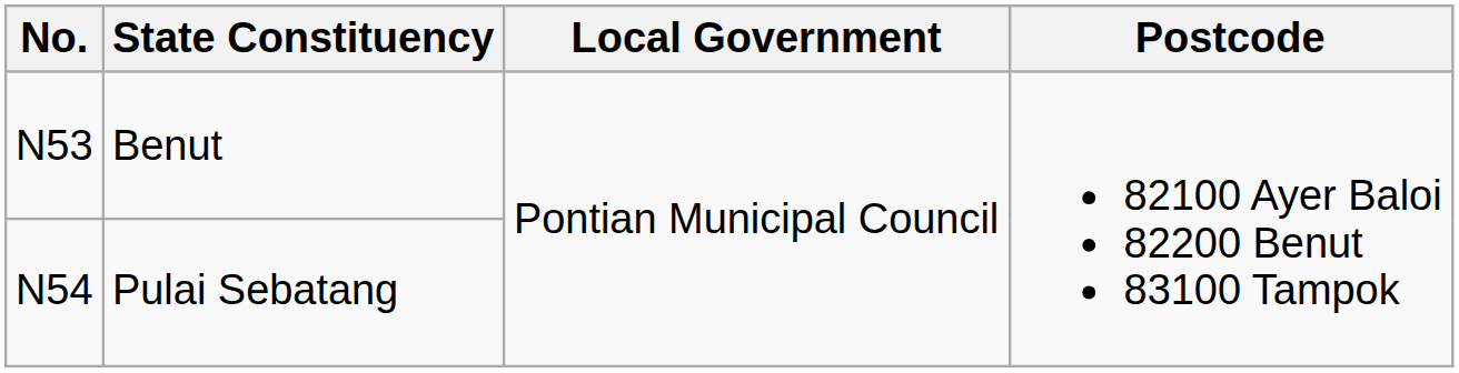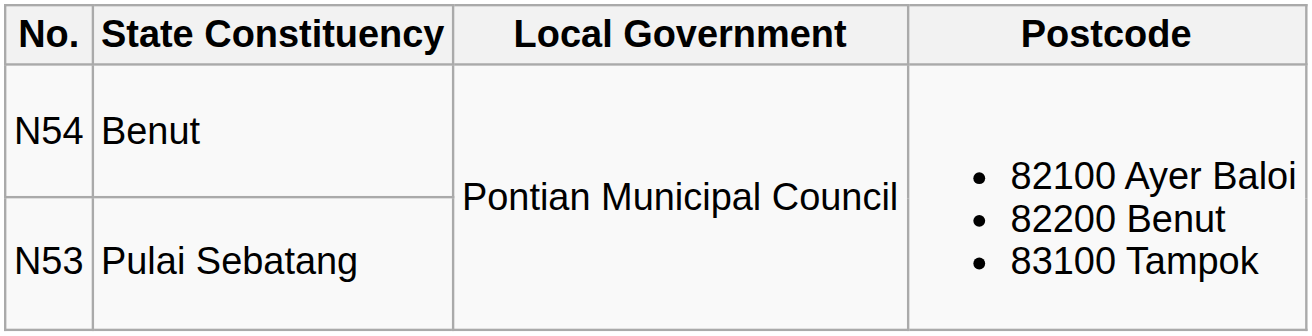 <table class="wikitable">
 <tr>
 <th>No.</th>
 <th>State Constituency</th>
 <th>Local Government</th>
 <th>Postcode</th>
 </tr>
 <tr>
-<td>N53</td>
+<td>N54</td>
 <td>Benut</td>
 <td rowspan="2">Pontian Municipal Council</td>
 <td rowspan="2"><br><ul><li>82100 Ayer Baloi</li><li>82200 Benut</li><li>83100 Tampok</li></ul></td>
 </tr>
 <tr>
-<td>N54</td>
+<td>N53</td>
 <td>Pulai Sebatang</td>
 </tr>
 </table>
